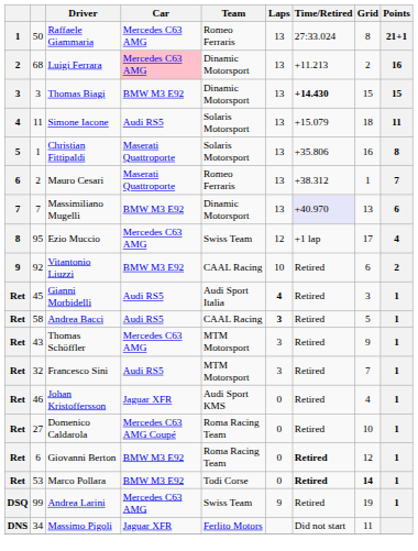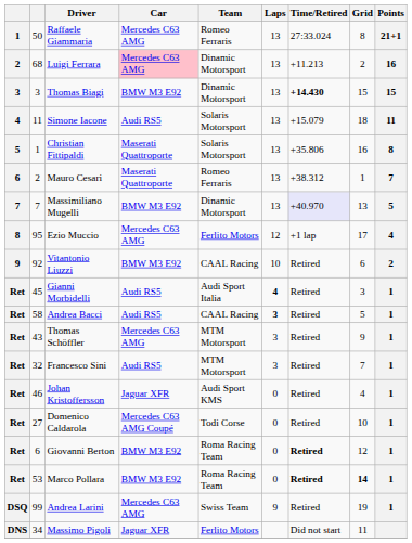 <table class="wikitable sortable" style="font-size:95%">
 <tr>
 <th></th>
 <th></th>
 <th>Driver</th>
 <th>Car</th>
 <th>Team</th>
 <th>Laps</th>
 <th>Time/Retired</th>
 <th>Grid</th>
 <th>Points</th>
 </tr>
 <tr>
 <th>1</th>
 <td align=center>50</td>
 <td> <a href='#'>Raffaele Giammaria</a></td>
 <td><a href='#'>Mercedes C63 AMG</a></td>
 <td> Romeo Ferraris</td>
 <td align=center>13</td>
 <td>27:33.024</td>
 <td align=center>8</td>
 <th>21+1</th>
 </tr>
 <tr>
 <th>2</th>
 <td align=center>68</td>
 <td> <a href='#'>Luigi Ferrara</a></td>
 <td style="background: pink;"><a href='#'>Mercedes C63 AMG</a></td>
 <td> Dinamic Motorsport</td>
 <td align=center>13</td>
 <td>+11.213</td>
 <td align=center>2</td>
 <th>16</th>
 </tr>
 <tr>
 <th>3</th>
 <td align=center>3</td>
 <td> <a href='#'>Thomas Biagi</a></td>
 <td><a href='#'>BMW M3 E92</a></td>
 <td> Dinamic Motorsport</td>
 <td align=center>13</td>
 <td><strong>+14.430</strong></td>
 <td align=center>15</td>
 <th>15</th>
 </tr>
 <tr>
 <th>4</th>
 <td align=center>11</td>
 <td> <a href='#'>Simone Iacone</a></td>
 <td><a href='#'>Audi RS5</a></td>
 <td> Solaris Motorsport</td>
 <td align=center>13</td>
 <td>+15.079</td>
 <td align=center>18</td>
 <th>11</th>
 </tr>
 <tr>
 <th>5</th>
 <td align=center>1</td>
 <td> <a href='#'>Christian Fittipaldi</a></td>
 <td><a href='#'>Maserati Quattroporte</a></td>
 <td> Solaris Motorsport</td>
 <td align=center>13</td>
 <td>+35.806</td>
 <td align=center>16</td>
 <th>8</th>
 </tr>
 <tr>
 <th>6</th>
 <td align=center>2</td>
 <td> Mauro Cesari</td>
 <td><a href='#'>Maserati Quattroporte</a></td>
 <td> Romeo Ferraris</td>
 <td align=center>13</td>
 <td>+38.312</td>
 <td align=center>1</td>
 <th>7</th>
 </tr>
 <tr>
 <th>7</th>
 <td align=center>7</td>
 <td> Massimiliano Mugelli</td>
 <td><a href='#'>BMW M3 E92</a></td>
 <td> Dinamic Motorsport</td>
 <td align=center>13</td>
 <td style="background: lavender;">+40.970</td>
 <td align=center>13</td>
-<th>6</th>
+<th>5</th>
 </tr>
 <tr>
 <th>8</th>
 <td align=center>95</td>
 <td> Ezio Muccio</td>
 <td><a href='#'>Mercedes C63 AMG</a></td>
-<td> Swiss Team</td>
+<td> <a href='#'>Ferlito Motors</a></td>
 <td align=center>12</td>
 <td>+1 lap</td>
 <td align=center>17</td>
 <th>4</th>
 </tr>
 <tr>
 <th>9</th>
 <td align=center>92</td>
 <td> <a href='#'>Vitantonio Liuzzi</a></td>
 <td><a href='#'>BMW M3 E92</a></td>
 <td> CAAL Racing</td>
 <td align=center>10</td>
 <td>Retired</td>
 <td align=center>6</td>
 <th>2</th>
 </tr>
 <tr>
 <th>Ret</th>
 <td align=center>45</td>
 <td> <a href='#'>Gianni Morbidelli</a></td>
 <td><a href='#'>Audi RS5</a></td>
 <td> Audi Sport Italia</td>
 <td align=center><strong>4</strong></td>
 <td>Retired</td>
 <td align=center>3</td>
 <th>1</th>
 </tr>
 <tr>
 <th>Ret</th>
 <td align=center>58</td>
 <td> <a href='#'>Andrea Bacci</a></td>
 <td><a href='#'>Audi RS5</a></td>
 <td> CAAL Racing</td>
 <td align=center><strong>3</strong></td>
 <td>Retired</td>
 <td align=center>5</td>
 <th>1</th>
 </tr>
 <tr>
 <th>Ret</th>
 <td align=center>43</td>
 <td> Thomas Schöffler</td>
 <td><a href='#'>Mercedes C63 AMG</a></td>
 <td> MTM Motorsport</td>
 <td align=center>3</td>
 <td>Retired</td>
 <td align=center>9</td>
 <th>1</th>
 </tr>
 <tr>
 <th>Ret</th>
 <td align=center>32</td>
 <td> Francesco Sini</td>
 <td><a href='#'>Audi RS5</a></td>
 <td> MTM Motorsport</td>
 <td align=center>3</td>
 <td>Retired</td>
 <td align=center>7</td>
 <th>1</th>
 </tr>
 <tr>
 <th>Ret</th>
 <td align=center>46</td>
 <td> <a href='#'>Johan Kristoffersson</a></td>
 <td><a href='#'>Jaguar XFR</a></td>
 <td> Audi Sport KMS</td>
 <td align=center>0</td>
 <td>Retired</td>
 <td align=center>4</td>
 <th>1</th>
 </tr>
 <tr>
 <th>Ret</th>
 <td align=center>27</td>
 <td> Domenico Caldarola</td>
 <td><a href='#'>Mercedes C63 AMG Coupé</a></td>
-<td> Roma Racing Team</td>
+<td> Todi Corse</td>
 <td align=center>0</td>
 <td>Retired</td>
 <td align=center>10</td>
 <th>1</th>
 </tr>
 <tr>
 <th>Ret</th>
 <td align=center>6</td>
 <td> Giovanni Berton</td>
 <td><a href='#'>BMW M3 E92</a></td>
 <td> Roma Racing Team</td>
 <td align=center>0</td>
 <td><strong>Retired</strong></td>
 <td align=center>12</td>
 <th>1</th>
 </tr>
 <tr>
 <th>Ret</th>
 <td align=center>53</td>
 <td> Marco Pollara</td>
 <td><a href='#'>BMW M3 E92</a></td>
-<td> Todi Corse</td>
+<td> Roma Racing Team</td>
 <td align=center>0</td>
 <td><strong>Retired</strong></td>
 <td align=center><strong>14</strong></td>
 <th>1</th>
 </tr>
 <tr>
 <th>DSQ</th>
 <td align=center>99</td>
 <td> <a href='#'>Andrea Larini</a></td>
 <td><a href='#'>Mercedes C63 AMG</a></td>
 <td> Swiss Team</td>
 <td align=center>9</td>
 <td>Retired</td>
 <td align=center>19</td>
 <th>1</th>
 </tr>
 <tr>
 <th>DNS</th>
 <td align=center>34</td>
 <td> <a href='#'>Massimo Pigoli</a></td>
 <td><a href='#'>Jaguar XFR</a></td>
 <td> <a href='#'>Ferlito Motors</a></td>
 <td align=center></td>
 <td>Did not start</td>
 <td align=center>11</td>
 <th></th>
 </tr>
 <tr>
 </tr>
 </table>
